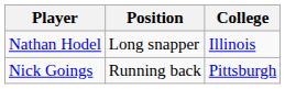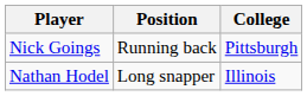 <table class="wikitable">
 <tr>
 <th>Player</th>
 <th>Position</th>
 <th>College</th>
 </tr>
 <tr>
+<td><a href='#'>Nick Goings</a></td>
+<td>Running back</td>
+<td><a href='#'>Pittsburgh</a></td>
+</tr>
+<tr>
 <td><a href='#'>Nathan Hodel</a></td>
 <td>Long snapper</td>
 <td><a href='#'>Illinois</a></td>
 </tr>
-<tr>
-<td><a href='#'>Nick Goings</a></td>
-<td>Running back</td>
-<td><a href='#'>Pittsburgh</a></td>
-</tr>
 </table>
